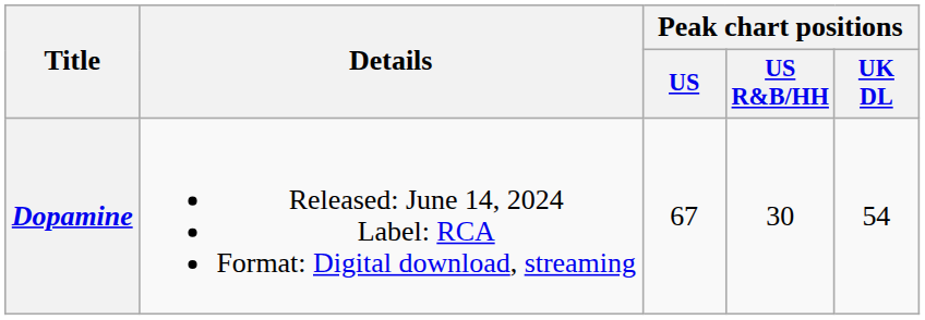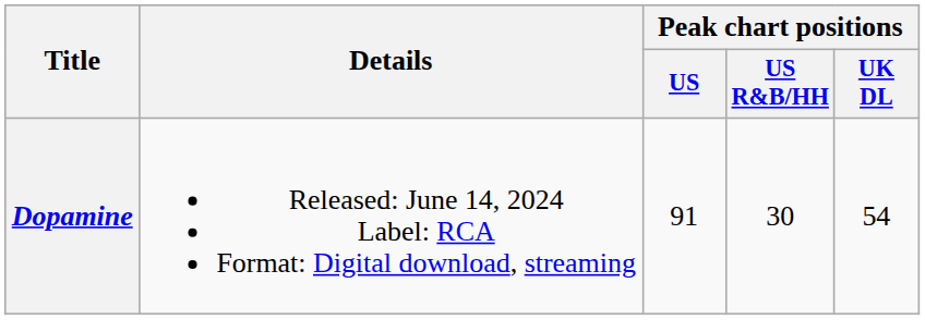 <table class="wikitable plainrowheaders" style="text-align:center;">
 <tr>
 <th scope="col" rowspan="2">Title</th>
 <th scope="col" rowspan="2">Details</th>
 <th scope="col" colspan="3">Peak chart positions</th>
 </tr>
 <tr>
 <th scope="col" style="width:3em;font-size:85%;"><a href='#'>US</a><br></th>
 <th scope="col" style="width:3em;font-size:85%;"><a href='#'>US<br>R&B/HH</a><br></th>
 <th scope="col" style="width:3em;font-size:85%;"><a href='#'>UK<br>DL</a><br></th>
 </tr>
 <tr>
 <th scope="row"><em><a href='#'>Dopamine</a></em></th>
 <td><br><ul><li>Released: June 14, 2024</li><li>Label: <a href='#'>RCA</a></li><li>Format: <a href='#'>Digital download</a>, <a href='#'>streaming</a></li></ul></td>
-<td>67</td>
+<td>91</td>
 <td>30</td>
 <td>54</td>
 </tr>
 </table>
